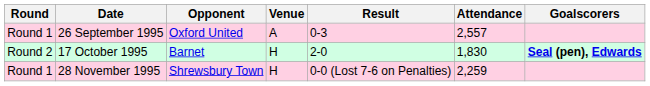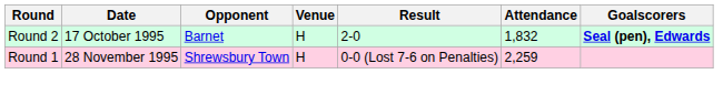 <table class="wikitable">
 <tr>
 <th>Round</th>
 <th>Date</th>
 <th>Opponent</th>
 <th>Venue</th>
 <th>Result</th>
 <th>Attendance</th>
 <th>Goalscorers</th>
 </tr>
-<tr style="background-color: #ffd0e3;">
-<td>Round 1</td>
-<td>26 September 1995</td>
-<td><a href='#'>Oxford United</a></td>
-<td>A</td>
-<td>0-3</td>
-<td>2,557</td>
-<td></td>
-</tr>
 <tr style="background-color: #d0ffe3;">
 <td>Round 2</td>
 <td>17 October 1995</td>
 <td><a href='#'>Barnet</a></td>
 <td>H</td>
 <td>2-0</td>
-<td>1,830</td>
+<td>1,832</td>
 <td><strong><a href='#'>Seal</a> (pen), <a href='#'>Edwards</a></strong></td>
 </tr>
 <tr style="background-color: #ffd0e3;">
 <td>Round 1</td>
 <td>28 November 1995</td>
 <td><a href='#'>Shrewsbury Town</a></td>
 <td>H</td>
 <td>0-0 (Lost 7-6 on Penalties)</td>
 <td>2,259</td>
 <td></td>
 </tr>
 </table>
